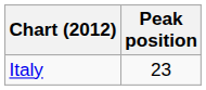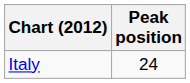 <table class="wikitable">
 <tr>
 <th>Chart (2012)</th>
 <th>Peak<br>position</th>
 </tr>
 <tr>
 <td><a href='#'>Italy</a></td>
-<td align="center">23</td>
+<td align="center">24</td>
 </tr>
 </table>
